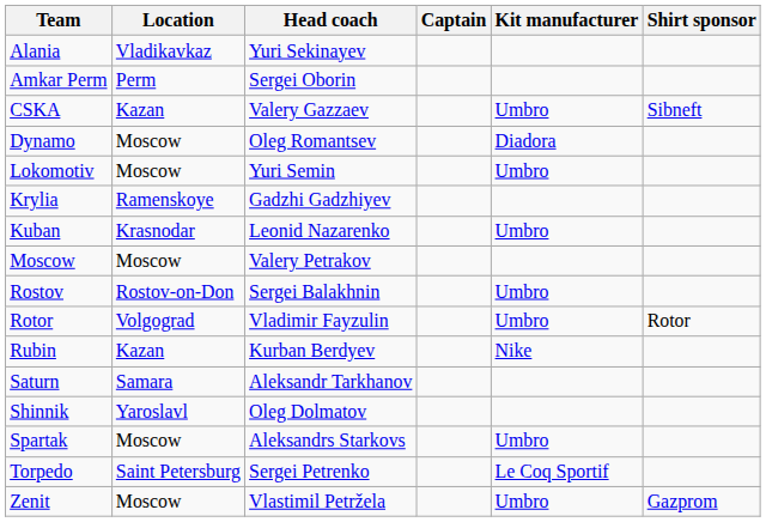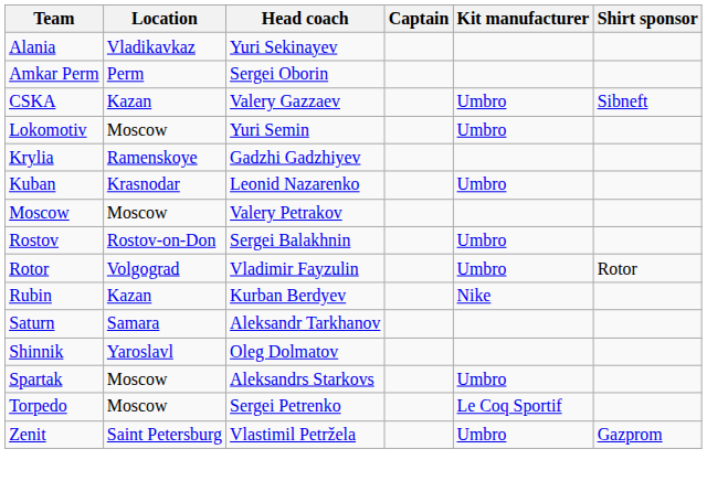 <table class="wikitable sortable" style="text-align:left">
 <tr>
 <th>Team</th>
 <th>Location</th>
 <th>Head coach</th>
 <th>Captain</th>
 <th>Kit manufacturer</th>
 <th>Shirt sponsor</th>
 </tr>
 <tr>
 <td><a href='#'>Alania</a></td>
 <td><a href='#'>Vladikavkaz</a></td>
 <td> <a href='#'>Yuri Sekinayev</a> </td>
 <td></td>
 <td></td>
 <td></td>
 </tr>
 <tr>
 <td><a href='#'>Amkar Perm</a></td>
 <td><a href='#'>Perm</a></td>
 <td> <a href='#'>Sergei Oborin</a></td>
 <td></td>
 <td></td>
 <td></td>
 </tr>
 <tr>
 <td><a href='#'>CSKA</a></td>
 <td><a href='#'>Kazan</a></td>
 <td> <a href='#'>Valery Gazzaev</a></td>
 <td></td>
 <td><a href='#'>Umbro</a></td>
 <td><a href='#'>Sibneft</a></td>
-</tr>
-<tr>
-<td><a href='#'>Dynamo</a></td>
-<td>Moscow</td>
-<td> <a href='#'>Oleg Romantsev</a></td>
-<td></td>
-<td><a href='#'>Diadora</a></td>
-<td></td>
 </tr>
 <tr>
 <td><a href='#'>Lokomotiv</a></td>
 <td>Moscow</td>
 <td> <a href='#'>Yuri Semin</a></td>
 <td></td>
 <td><a href='#'>Umbro</a></td>
 <td></td>
 </tr>
 <tr>
 <td><a href='#'>Krylia</a></td>
 <td><a href='#'>Ramenskoye</a></td>
 <td> <a href='#'>Gadzhi Gadzhiyev</a></td>
 <td></td>
 <td></td>
 <td></td>
 </tr>
 <tr>
 <td><a href='#'>Kuban</a></td>
 <td><a href='#'>Krasnodar</a></td>
 <td> <a href='#'>Leonid Nazarenko</a> </td>
 <td></td>
 <td><a href='#'>Umbro</a></td>
 <td></td>
 </tr>
 <tr>
 <td><a href='#'>Moscow</a></td>
 <td>Moscow</td>
 <td> <a href='#'>Valery Petrakov</a></td>
 <td></td>
 <td></td>
 <td></td>
 </tr>
 <tr>
 <td><a href='#'>Rostov</a></td>
 <td><a href='#'>Rostov-on-Don</a></td>
 <td> <a href='#'>Sergei Balakhnin</a></td>
 <td></td>
 <td><a href='#'>Umbro</a></td>
 <td></td>
 </tr>
 <tr>
 <td><a href='#'>Rotor</a></td>
 <td><a href='#'>Volgograd</a></td>
 <td> <a href='#'>Vladimir Fayzulin</a></td>
 <td></td>
 <td><a href='#'>Umbro</a></td>
 <td>Rotor</td>
 </tr>
 <tr>
 <td><a href='#'>Rubin</a></td>
 <td><a href='#'>Kazan</a></td>
 <td> <a href='#'>Kurban Berdyev</a></td>
 <td></td>
 <td><a href='#'>Nike</a></td>
 <td></td>
 </tr>
 <tr>
 <td><a href='#'>Saturn</a></td>
 <td><a href='#'>Samara</a></td>
 <td> <a href='#'>Aleksandr Tarkhanov</a></td>
 <td></td>
 <td></td>
 <td></td>
 </tr>
 <tr>
 <td><a href='#'>Shinnik</a></td>
 <td><a href='#'>Yaroslavl</a></td>
 <td> <a href='#'>Oleg Dolmatov</a></td>
 <td></td>
 <td></td>
 <td></td>
 </tr>
 <tr>
 <td><a href='#'>Spartak</a></td>
 <td>Moscow</td>
 <td> <a href='#'>Aleksandrs Starkovs</a></td>
 <td></td>
 <td><a href='#'>Umbro</a></td>
 <td></td>
 </tr>
 <tr>
 <td><a href='#'>Torpedo</a></td>
-<td><a href='#'>Saint Petersburg</a></td>
+<td>Moscow</td>
 <td> <a href='#'>Sergei Petrenko</a></td>
 <td></td>
 <td><a href='#'>Le Coq Sportif</a></td>
 <td></td>
 </tr>
 <tr>
 <td><a href='#'>Zenit</a></td>
-<td>Moscow</td>
+<td><a href='#'>Saint Petersburg</a></td>
 <td> <a href='#'>Vlastimil Petržela</a></td>
 <td></td>
 <td><a href='#'>Umbro</a></td>
 <td><a href='#'>Gazprom</a></td>
 </tr>
 </table>
